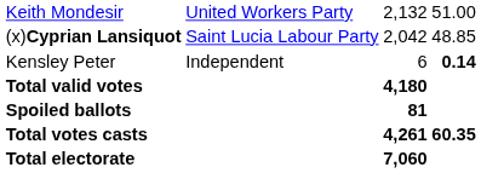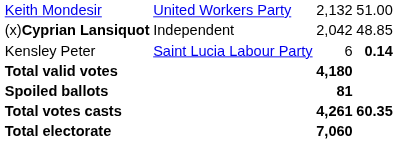 <table wikitable>
 <tr>
 <td align="left"><a href='#'>Keith Mondesir</a></td>
 <td align="left"><a href='#'>United Workers Party</a></td>
 <td align="right">2,132</td>
 <td align="right">51.00</td>
 </tr>
 <tr>
 <td align="left">(x)<strong>Cyprian Lansiquot</strong></td>
-<td align="left"><a href='#'>Saint Lucia Labour Party</a></td>
+<td align="left">Independent</td>
 <td align="right">2,042</td>
 <td align="right">48.85</td>
 </tr>
 <tr>
 <td align="left">Kensley Peter</td>
-<td align="left">Independent</td>
+<td align="left"><a href='#'>Saint Lucia Labour Party</a></td>
 <td align="right">6</td>
 <td align="right"><strong>0.14</strong></td>
 </tr>
 <tr>
 <th align="left">Total valid votes</th>
 <th align="left"></th>
 <th align="right">4,180</th>
 <th align="right"></th>
 </tr>
 <tr>
 <th align="left">Spoiled ballots</th>
 <th align="left"></th>
 <th align="right">81</th>
 <th align="right"></th>
 </tr>
 <tr>
 <th align="left">Total votes casts</th>
 <th align="left"></th>
 <th align="right">4,261</th>
 <th align="right">60.35</th>
 </tr>
 <tr>
 <th align="left">Total electorate</th>
 <th align="left"></th>
 <th align="right">7,060</th>
 <th align="right"></th>
 </tr>
 </table>
